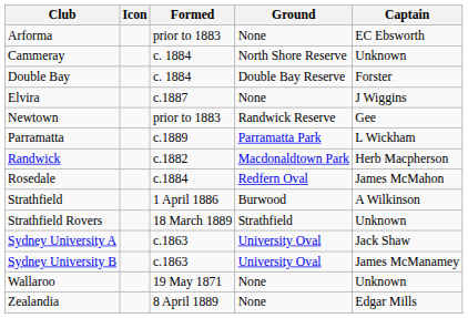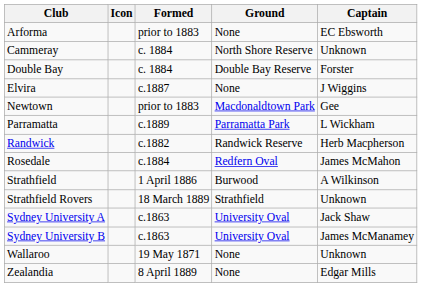 <table class="wikitable">
 <tr>
 <th>Club</th>
 <th>Icon</th>
 <th>Formed</th>
 <th>Ground</th>
 <th>Captain</th>
 </tr>
 <tr>
 <td>Arforma</td>
 <td></td>
 <td>prior to 1883</td>
 <td>None</td>
 <td>EC Ebsworth</td>
 </tr>
 <tr>
 <td>Cammeray</td>
 <td></td>
 <td>c. 1884</td>
 <td>North Shore Reserve</td>
 <td>Unknown</td>
 </tr>
 <tr>
 <td>Double Bay</td>
 <td></td>
 <td>c. 1884</td>
 <td>Double Bay Reserve</td>
 <td>Forster</td>
 </tr>
 <tr>
 <td>Elvira</td>
 <td></td>
 <td>c.1887</td>
 <td>None</td>
 <td>J Wiggins</td>
 </tr>
 <tr>
 <td>Newtown</td>
 <td></td>
 <td>prior to 1883</td>
-<td>Randwick Reserve</td>
+<td><a href='#'>Macdonaldtown Park</a></td>
 <td>Gee</td>
 </tr>
 <tr>
 <td>Parramatta</td>
 <td></td>
 <td>c.1889</td>
 <td><a href='#'>Parramatta Park</a></td>
 <td>L Wickham</td>
 </tr>
 <tr>
 <td><a href='#'>Randwick</a></td>
 <td></td>
 <td>c.1882</td>
-<td><a href='#'>Macdonaldtown Park</a></td>
+<td>Randwick Reserve</td>
 <td>Herb Macpherson</td>
 </tr>
 <tr>
 <td>Rosedale</td>
 <td></td>
 <td>c.1884</td>
 <td><a href='#'>Redfern Oval</a></td>
 <td>James McMahon</td>
 </tr>
 <tr>
 <td>Strathfield</td>
 <td></td>
 <td>1 April 1886</td>
 <td>Burwood</td>
 <td>A Wilkinson</td>
 </tr>
 <tr>
 <td>Strathfield Rovers</td>
 <td></td>
 <td>18 March 1889</td>
 <td>Strathfield</td>
 <td>Unknown</td>
 </tr>
 <tr>
 <td><a href='#'>Sydney University A</a></td>
 <td></td>
 <td>c.1863</td>
 <td><a href='#'>University Oval</a></td>
 <td>Jack Shaw</td>
 </tr>
 <tr>
 <td><a href='#'>Sydney University B</a></td>
 <td></td>
 <td>c.1863</td>
 <td><a href='#'>University Oval</a></td>
 <td>James McManamey</td>
 </tr>
 <tr>
 <td>Wallaroo</td>
 <td></td>
 <td>19 May 1871</td>
 <td>None</td>
 <td>Unknown</td>
 </tr>
 <tr>
 <td>Zealandia</td>
 <td></td>
 <td>8 April 1889</td>
 <td>None</td>
 <td>Edgar Mills</td>
 </tr>
 </table>
